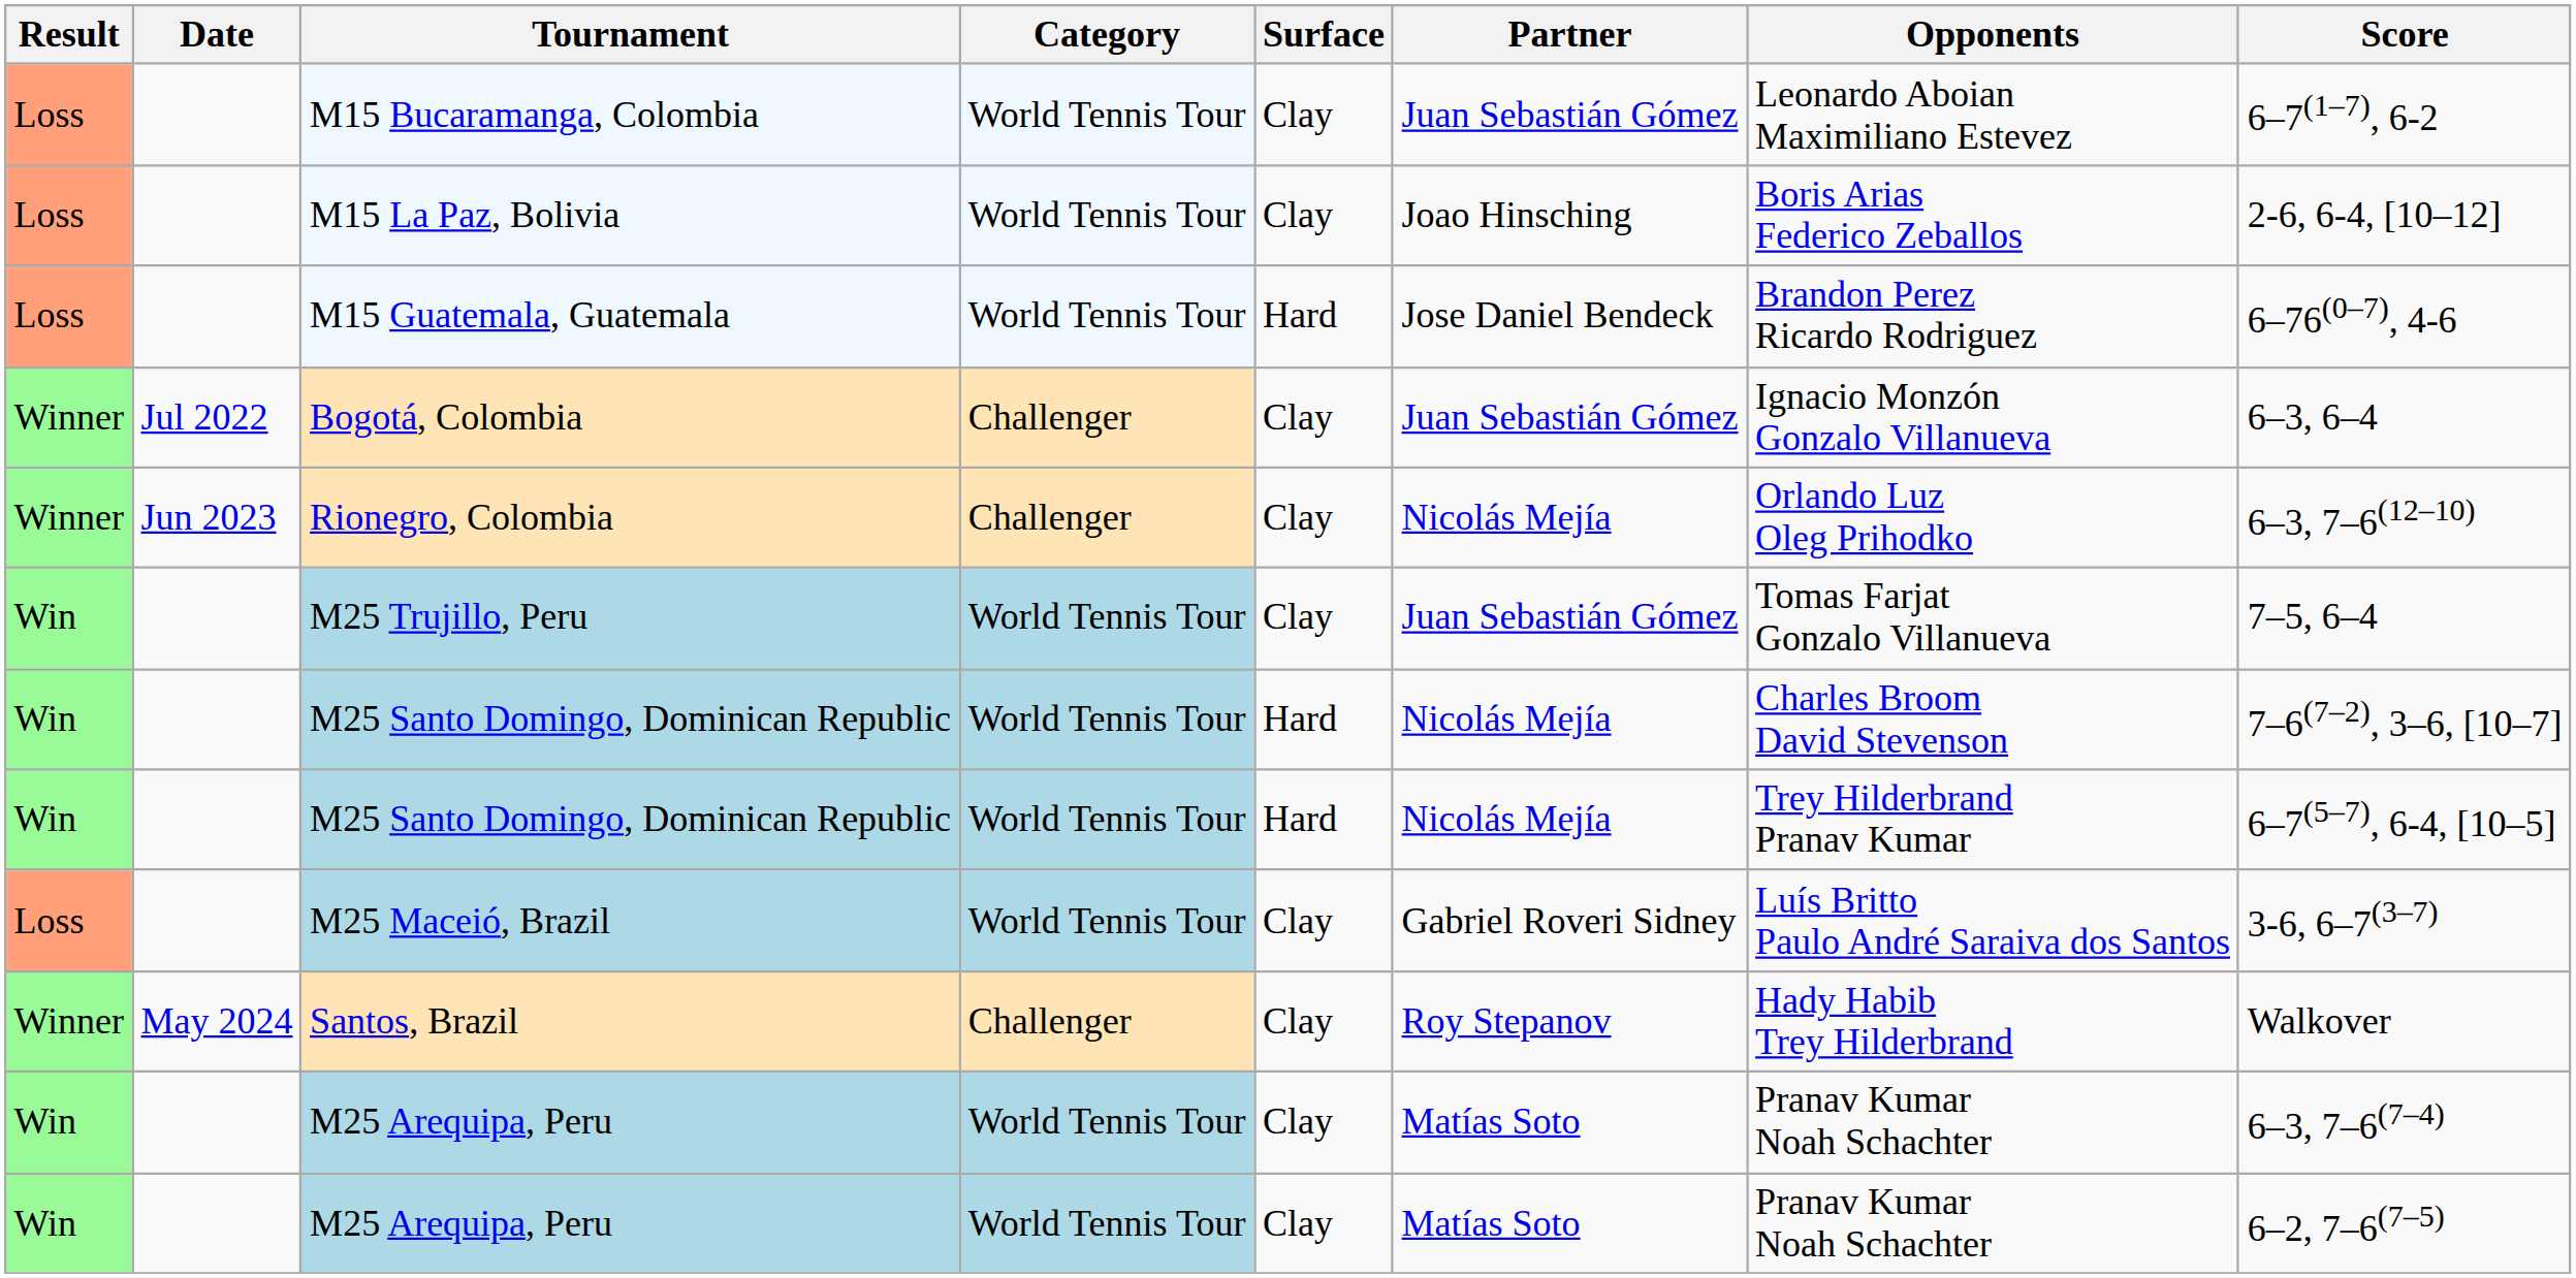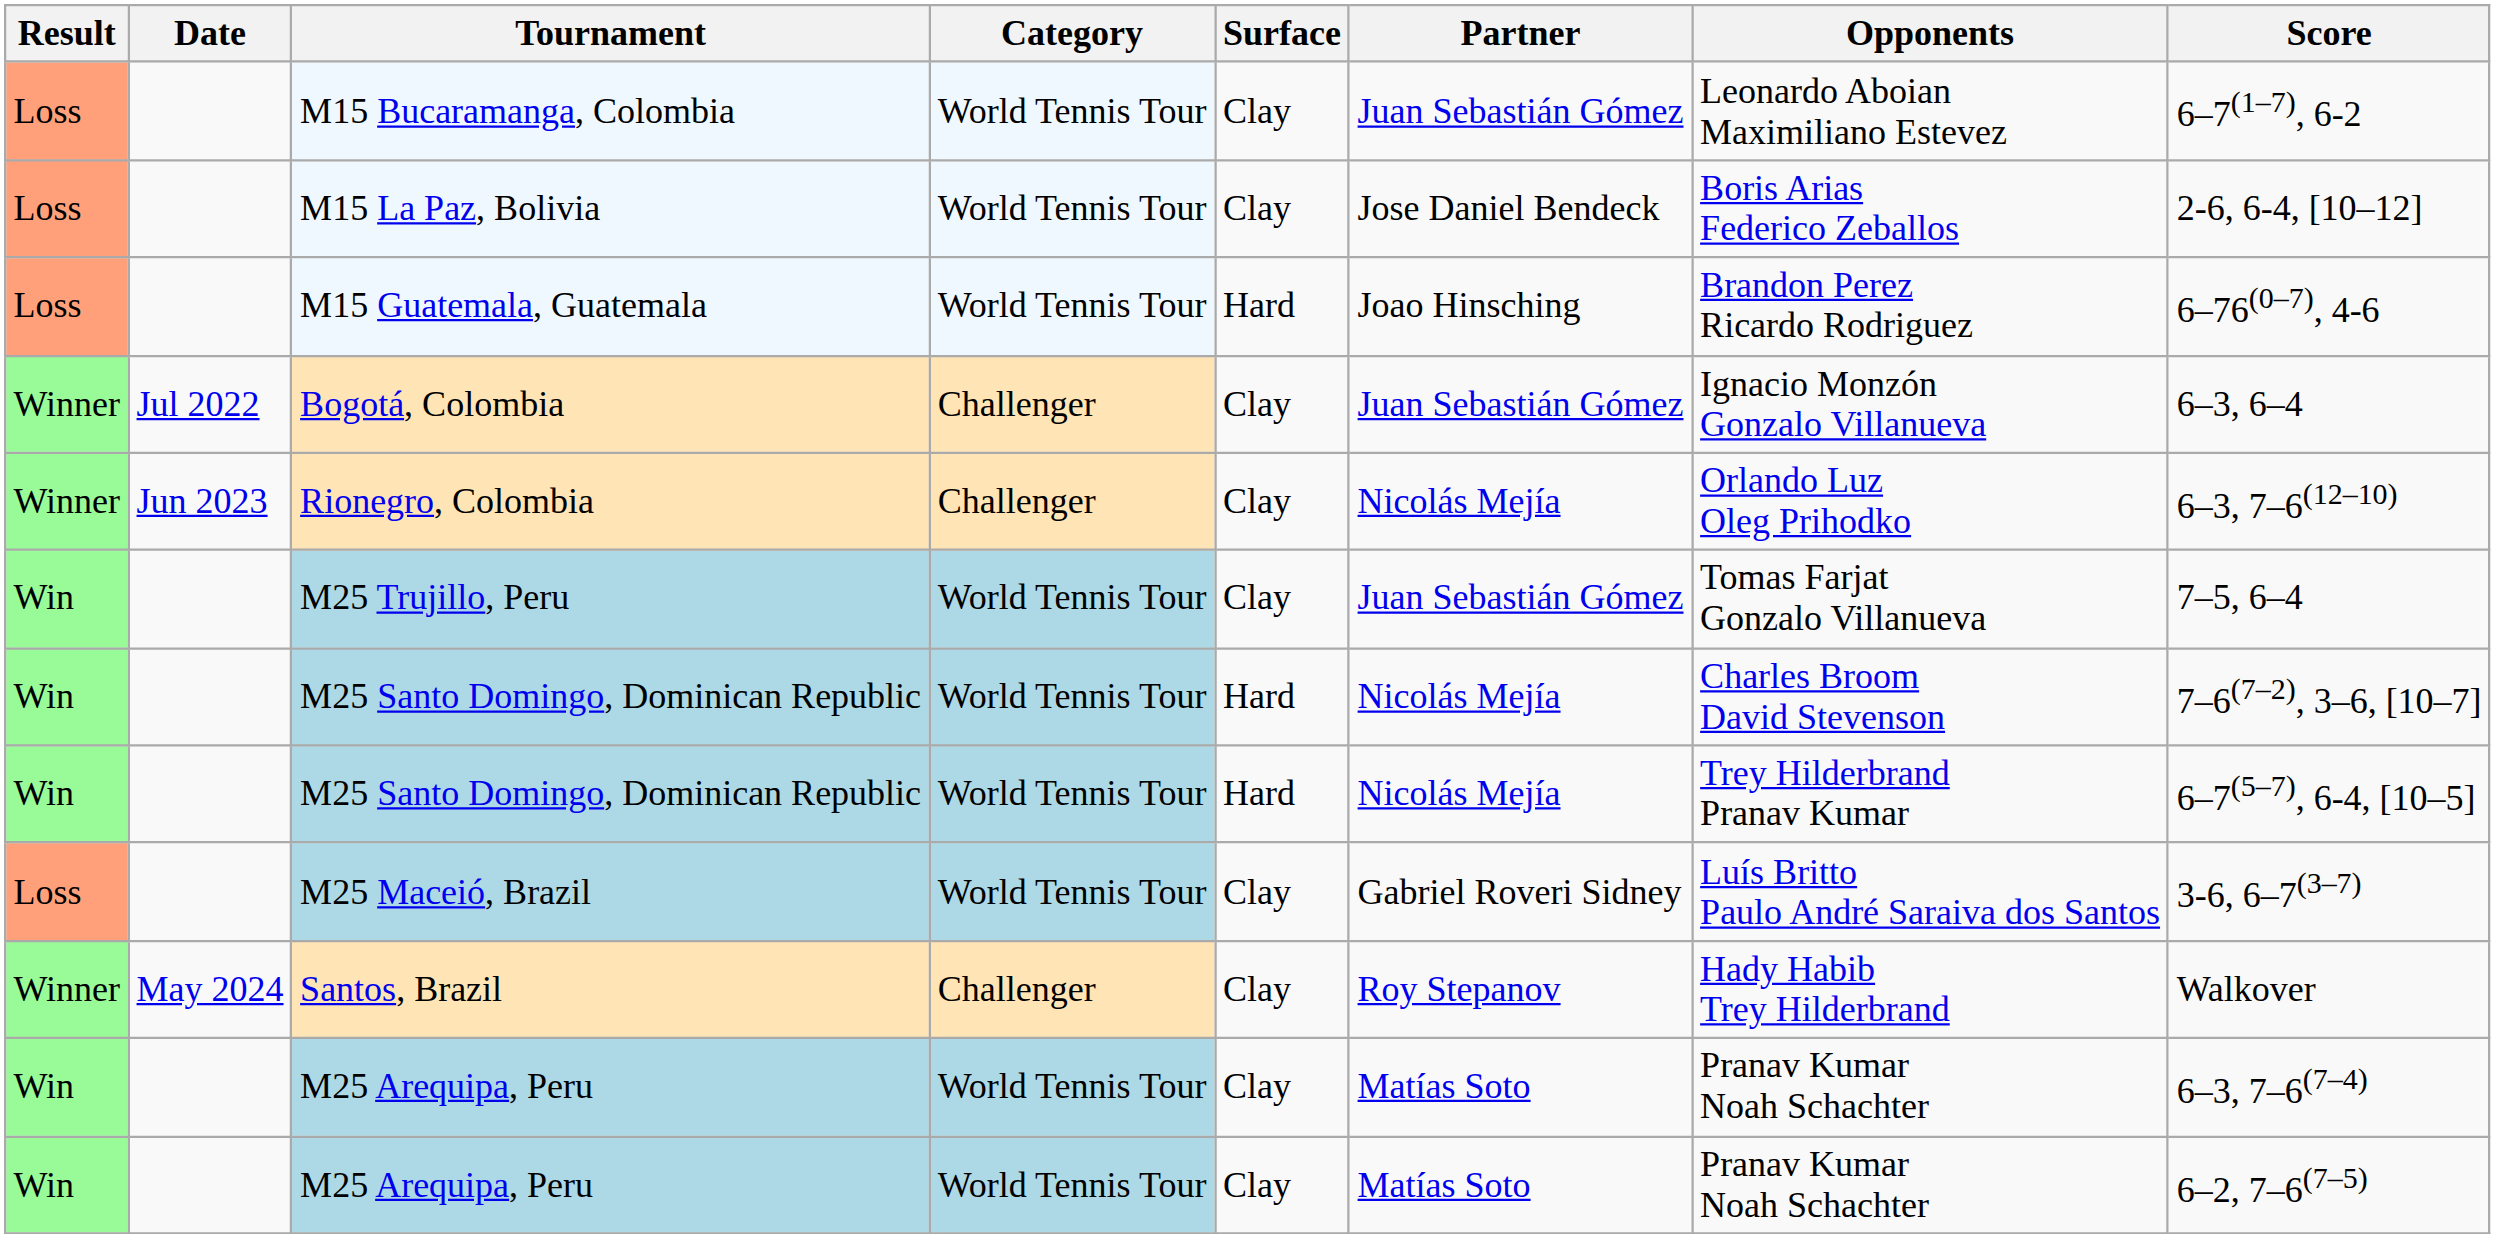 <table class=wikitable>
 <tr>
 <th>Result</th>
 <th>Date</th>
 <th>Tournament</th>
 <th>Category</th>
 <th>Surface</th>
 <th>Partner</th>
 <th>Opponents</th>
 <th>Score</th>
 </tr>
 <tr>
 <td bgcolor=FFA07A>Loss</td>
 <td></td>
 <td style="background:#f0f8ff;">M15 <a href='#'>Bucaramanga</a>, Colombia</td>
 <td style="background:#f0f8ff;">World Tennis Tour</td>
 <td>Clay</td>
 <td> <a href='#'>Juan Sebastián Gómez</a></td>
 <td> Leonardo Aboian <br>  Maximiliano Estevez</td>
 <td>6–7<sup>(1–7)</sup>, 6-2</td>
 </tr>
 <tr>
 <td bgcolor=FFA07A>Loss</td>
 <td></td>
 <td style="background:#f0f8ff;">M15 <a href='#'>La Paz</a>, Bolivia</td>
 <td style="background:#f0f8ff;">World Tennis Tour</td>
 <td>Clay</td>
-<td> Joao Hinsching</td>
+<td> Jose Daniel Bendeck</td>
 <td> <a href='#'>Boris Arias</a> <br>  <a href='#'>Federico Zeballos</a></td>
 <td>2-6, 6-4, [10–12]</td>
 </tr>
 <tr>
 <td bgcolor=FFA07A>Loss</td>
 <td></td>
 <td style="background:#f0f8ff;">M15 <a href='#'>Guatemala</a>, Guatemala</td>
 <td style="background:#f0f8ff;">World Tennis Tour</td>
 <td>Hard</td>
-<td> Jose Daniel Bendeck</td>
+<td> Joao Hinsching</td>
 <td> <a href='#'>Brandon Perez</a> <br>  Ricardo Rodriguez</td>
 <td>6–76<sup>(0–7)</sup>, 4-6</td>
 </tr>
 <tr>
 <td style="background:#98FB98">Winner</td>
 <td><a href='#'>Jul 2022</a></td>
 <td bgcolor="moccasin"><a href='#'>Bogotá</a>, Colombia</td>
 <td bgcolor="moccasin">Challenger</td>
 <td>Clay</td>
 <td> <a href='#'>Juan Sebastián Gómez</a></td>
 <td> Ignacio Monzón<br> <a href='#'>Gonzalo Villanueva</a></td>
 <td>6–3, 6–4</td>
 </tr>
 <tr>
 <td style="background:#98FB98">Winner</td>
 <td><a href='#'>Jun 2023</a></td>
 <td bgcolor="moccasin"><a href='#'>Rionegro</a>, Colombia</td>
 <td bgcolor="moccasin">Challenger</td>
 <td>Clay</td>
 <td> <a href='#'>Nicolás Mejía</a></td>
 <td> <a href='#'>Orlando Luz</a><br> <a href='#'>Oleg Prihodko</a></td>
 <td>6–3, 7–6<sup>(12–10)</sup></td>
 </tr>
 <tr>
 <td bgcolor=98fb98>Win</td>
 <td></td>
 <td style="background:lightblue;">M25 <a href='#'>Trujillo</a>, Peru</td>
 <td style="background:lightblue;">World Tennis Tour</td>
 <td>Clay</td>
 <td> <a href='#'>Juan Sebastián Gómez</a></td>
 <td> Tomas Farjat <br>  Gonzalo Villanueva</td>
 <td>7–5, 6–4</td>
 </tr>
 <tr>
 <td bgcolor=98fb98>Win</td>
 <td></td>
 <td style="background:lightblue;">M25 <a href='#'>Santo Domingo</a>, Dominican Republic</td>
 <td style="background:lightblue;">World Tennis Tour</td>
 <td>Hard</td>
 <td> <a href='#'>Nicolás Mejía</a></td>
 <td> <a href='#'>Charles Broom</a> <br>  <a href='#'>David Stevenson</a></td>
 <td>7–6<sup>(7–2)</sup>, 3–6, [10–7]</td>
 </tr>
 <tr>
 <td bgcolor=98fb98>Win</td>
 <td></td>
 <td style="background:lightblue;">M25 <a href='#'>Santo Domingo</a>, Dominican Republic</td>
 <td style="background:lightblue;">World Tennis Tour</td>
 <td>Hard</td>
 <td> <a href='#'>Nicolás Mejía</a></td>
 <td> <a href='#'>Trey Hilderbrand</a> <br>  Pranav Kumar</td>
 <td>6–7<sup>(5–7)</sup>, 6-4, [10–5]</td>
 </tr>
 <tr>
 <td bgcolor=FFA07A>Loss</td>
 <td></td>
 <td style="background:lightblue;">M25 <a href='#'>Maceió</a>, Brazil</td>
 <td style="background:lightblue;">World Tennis Tour</td>
 <td>Clay</td>
 <td> Gabriel Roveri Sidney</td>
 <td> <a href='#'>Luís Britto</a> <br>  <a href='#'>Paulo André Saraiva dos Santos</a></td>
 <td>3-6, 6–7<sup>(3–7)</sup></td>
 </tr>
 <tr>
 <td style="background:#98FB98">Winner</td>
 <td><a href='#'>May 2024</a></td>
 <td bgcolor="moccasin"><a href='#'>Santos</a>, Brazil</td>
 <td bgcolor="moccasin">Challenger</td>
 <td>Clay</td>
 <td> <a href='#'>Roy Stepanov</a></td>
 <td> <a href='#'>Hady Habib</a><br> <a href='#'>Trey Hilderbrand</a></td>
 <td>Walkover</td>
 </tr>
 <tr>
 <td bgcolor=98fb98>Win</td>
 <td></td>
 <td style="background:lightblue;">M25 <a href='#'>Arequipa</a>, Peru</td>
 <td style="background:lightblue;">World Tennis Tour</td>
 <td>Clay</td>
 <td> <a href='#'>Matías Soto</a></td>
 <td> Pranav Kumar <br>  Noah Schachter</td>
 <td>6–3, 7–6<sup>(7–4)</sup></td>
 </tr>
 <tr>
 <td bgcolor=98fb98>Win</td>
 <td></td>
 <td style="background:lightblue;">M25 <a href='#'>Arequipa</a>, Peru</td>
 <td style="background:lightblue;">World Tennis Tour</td>
 <td>Clay</td>
 <td> <a href='#'>Matías Soto</a></td>
 <td> Pranav Kumar <br>  Noah Schachter</td>
 <td>6–2, 7–6<sup>(7–5)</sup></td>
 </tr>
 <tr>
 </tr>
 </table>
